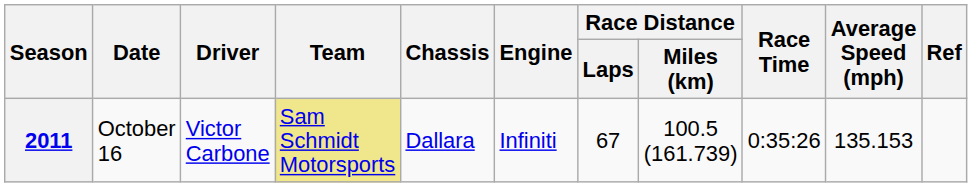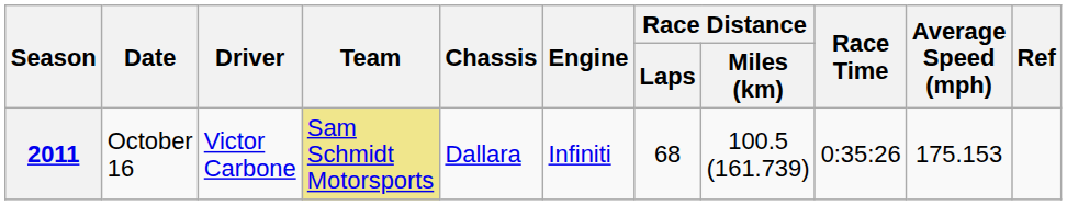 <table class="wikitable" style="font-size: 95%;">
 <tr>
 <th rowspan="2">Season</th>
 <th rowspan="2">Date</th>
 <th rowspan="2">Driver</th>
 <th rowspan="2">Team</th>
 <th rowspan="2">Chassis</th>
 <th rowspan="2">Engine</th>
 <th colspan="2">Race Distance</th>
 <th rowspan="2">Race Time</th>
 <th rowspan="2">Average Speed<br>(mph)</th>
 <th rowspan="2">Ref</th>
 </tr>
 <tr>
 <th>Laps</th>
 <th>Miles (km)</th>
 </tr>
 <tr>
 <th><a href='#'>2011</a></th>
 <td>October 16</td>
 <td> <a href='#'>Victor Carbone</a></td>
 <td style="background: khaki;"><a href='#'>Sam Schmidt Motorsports</a></td>
 <td><a href='#'>Dallara</a></td>
 <td><a href='#'>Infiniti</a></td>
-<td align="center">67</td>
+<td align="center">68</td>
 <td align="center">100.5 (161.739)</td>
 <td align="center">0:35:26</td>
-<td align="center">135.153</td>
+<td align="center">175.153</td>
 <td></td>
 </tr>
 </table>
